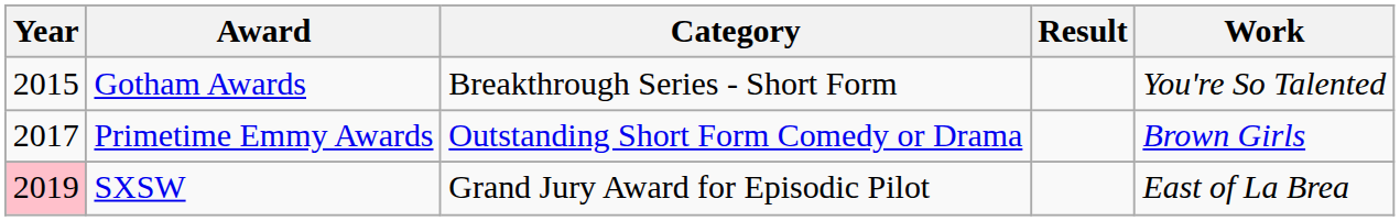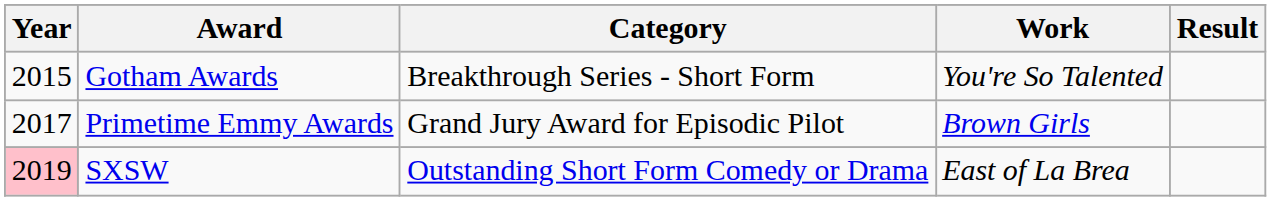 <table class="wikitable sortable">
 <tr>
 <th>Year</th>
 <th>Award</th>
 <th>Category</th>
+<th>Work</th>
 <th>Result</th>
-<th>Work</th>
 </tr>
 <tr>
 <td>2015</td>
 <td><a href='#'>Gotham Awards</a></td>
 <td>Breakthrough Series - Short Form</td>
+<td><em>You're So Talented</em></td>
 <td></td>
-<td><em>You're So Talented</em></td>
 </tr>
 <tr>
 <td>2017</td>
 <td><a href='#'>Primetime Emmy Awards</a></td>
-<td><a href='#'>Outstanding Short Form Comedy or Drama</a></td>
+<td>Grand Jury Award for Episodic Pilot</td>
+<td><em><a href='#'>Brown Girls</a></em></td>
 <td></td>
-<td><em><a href='#'>Brown Girls</a></em></td>
 </tr>
 <tr>
 <td style="background: pink;">2019</td>
 <td><a href='#'>SXSW</a></td>
-<td>Grand Jury Award for Episodic Pilot</td>
+<td><a href='#'>Outstanding Short Form Comedy or Drama</a></td>
+<td><em>East of La Brea</em></td>
 <td></td>
-<td><em>East of La Brea</em></td>
 </tr>
 </table>
